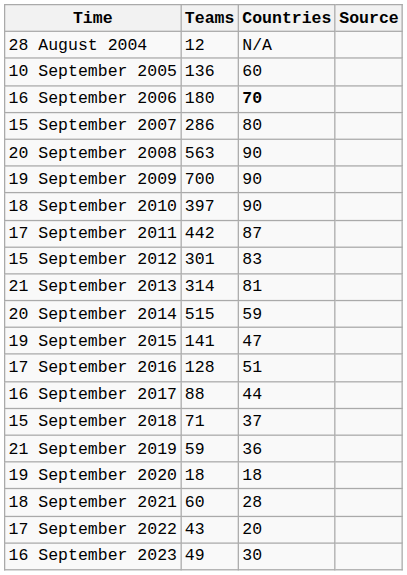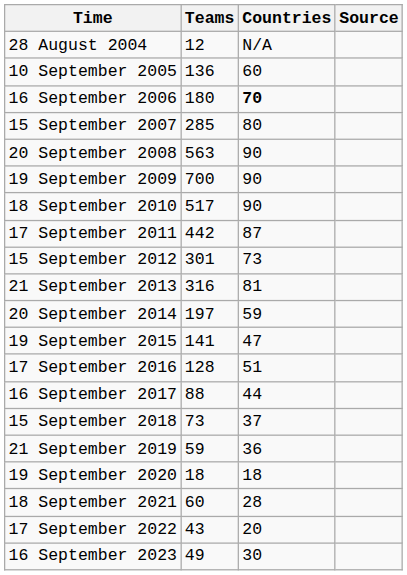 <table class="wikitable">
 <tr>
 <th>Time</th>
 <th>Teams</th>
 <th>Countries</th>
 <th>Source</th>
 </tr>
 <tr>
 <td>28 August 2004</td>
 <td>12</td>
 <td>N/A</td>
 <td> </td>
 </tr>
 <tr>
 <td>10 September 2005</td>
 <td>136</td>
 <td>60</td>
 <td>   </td>
 </tr>
 <tr>
 <td>16 September 2006</td>
 <td>180</td>
 <td><strong>70</strong></td>
 <td> </td>
 </tr>
 <tr>
 <td>15 September 2007</td>
-<td>286</td>
+<td>285</td>
 <td>80</td>
 <td> </td>
 </tr>
 <tr>
 <td>20 September 2008</td>
 <td>563</td>
 <td>90</td>
 <td> </td>
 </tr>
 <tr>
 <td>19 September 2009</td>
 <td>700</td>
 <td>90</td>
 <td> </td>
 </tr>
 <tr>
 <td>18 September 2010</td>
-<td>397</td>
+<td>517</td>
 <td>90</td>
 <td> </td>
 </tr>
 <tr>
 <td>17 September 2011</td>
 <td>442</td>
 <td>87</td>
 <td> </td>
 </tr>
 <tr>
 <td>15 September 2012</td>
 <td>301</td>
-<td>83</td>
+<td>73</td>
 <td> </td>
 </tr>
 <tr>
 <td>21 September 2013</td>
-<td>314</td>
+<td>316</td>
 <td>81</td>
 <td> </td>
 </tr>
 <tr>
 <td>20 September 2014</td>
-<td>515</td>
+<td>197</td>
 <td>59</td>
 <td> </td>
 </tr>
 <tr>
 <td>19 September 2015</td>
 <td>141</td>
 <td>47</td>
 <td> </td>
 </tr>
 <tr>
 <td>17 September 2016</td>
 <td>128</td>
 <td>51</td>
 <td></td>
 </tr>
 <tr>
 <td>16 September 2017</td>
 <td>88</td>
 <td>44</td>
 <td> </td>
 </tr>
 <tr>
 <td>15 September 2018</td>
-<td>71</td>
+<td>73</td>
 <td>37</td>
 <td> </td>
 </tr>
 <tr>
 <td>21 September 2019</td>
 <td>59</td>
 <td>36</td>
 <td> </td>
 </tr>
 <tr>
 <td>19 September 2020</td>
 <td>18</td>
 <td>18</td>
 <td> </td>
 </tr>
 <tr>
 <td>18 September 2021</td>
 <td>60</td>
 <td>28</td>
 <td> </td>
 </tr>
 <tr>
 <td>17 September 2022</td>
 <td>43</td>
 <td>20</td>
 <td> </td>
 </tr>
 <tr>
 <td>16 September 2023</td>
 <td>49</td>
 <td>30</td>
 <td></td>
 </tr>
 </table>
